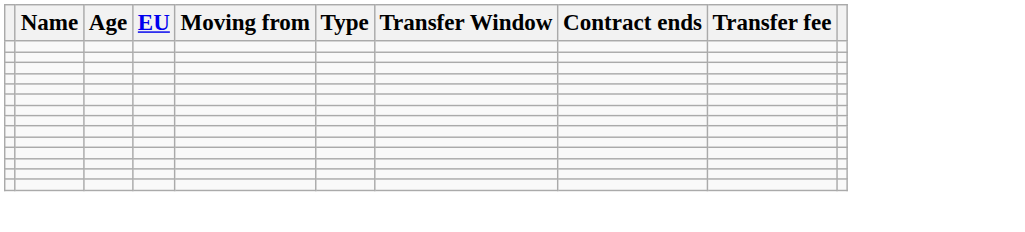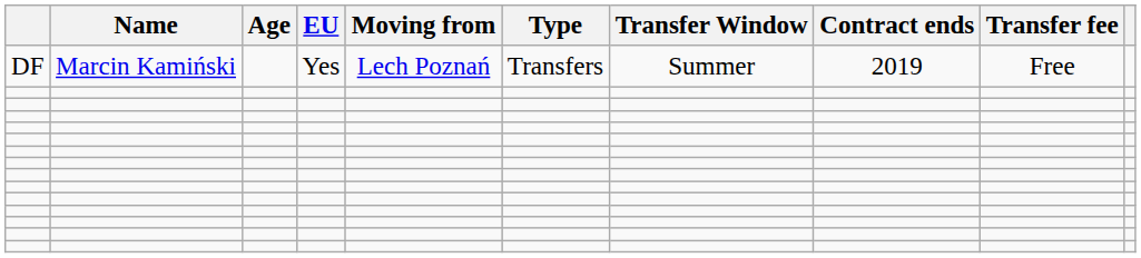 <table class="wikitable" Style="text-align: center">
 <tr>
 <th></th>
 <th>Name</th>
 <th>Age</th>
 <th><a href='#'>EU</a></th>
 <th>Moving from</th>
 <th>Type</th>
 <th>Transfer Window</th>
 <th>Contract ends</th>
 <th>Transfer fee</th>
 <th></th>
+</tr>
+<tr>
+<td>DF</td>
+<td><a href='#'>Marcin Kamiński</a></td>
+<td></td>
+<td>Yes</td>
+<td><a href='#'>Lech Poznań</a></td>
+<td>Transfers</td>
+<td>Summer</td>
+<td>2019</td>
+<td>Free</td>
+<td></td>
 </tr>
 <tr>
 <td></td>
 <td></td>
 <td></td>
 <td></td>
 <td></td>
 <td></td>
 <td></td>
 <td></td>
 <td></td>
 <td></td>
 </tr>
 <tr>
 <td></td>
 <td></td>
 <td></td>
 <td></td>
 <td></td>
 <td></td>
 <td></td>
 <td></td>
 <td></td>
 <td></td>
 </tr>
 <tr>
 <td></td>
 <td></td>
 <td></td>
 <td></td>
 <td></td>
 <td></td>
 <td></td>
 <td></td>
 <td></td>
 <td></td>
 </tr>
 <tr>
 <td></td>
 <td></td>
 <td></td>
 <td></td>
 <td></td>
 <td></td>
 <td></td>
 <td></td>
 <td></td>
 <td></td>
 </tr>
 <tr>
 <td></td>
 <td></td>
 <td></td>
 <td></td>
 <td></td>
 <td></td>
 <td></td>
 <td></td>
 <td></td>
 <td></td>
 </tr>
 <tr>
 <td></td>
 <td></td>
 <td></td>
 <td></td>
 <td></td>
 <td></td>
 <td></td>
 <td></td>
 <td></td>
 <td></td>
 </tr>
 <tr>
 <td></td>
 <td></td>
 <td></td>
 <td></td>
 <td></td>
 <td></td>
 <td></td>
 <td></td>
 <td></td>
 <td></td>
 </tr>
 <tr>
 <td></td>
 <td></td>
 <td></td>
 <td></td>
 <td></td>
 <td></td>
 <td></td>
 <td></td>
 <td></td>
 <td></td>
 </tr>
 <tr>
 <td></td>
 <td></td>
 <td></td>
 <td></td>
 <td></td>
 <td></td>
 <td></td>
 <td></td>
 <td></td>
 <td></td>
 </tr>
 <tr>
 <td></td>
 <td></td>
 <td></td>
 <td></td>
 <td></td>
 <td></td>
 <td></td>
 <td></td>
 <td></td>
 <td></td>
 </tr>
 <tr>
 <td></td>
 <td></td>
 <td></td>
 <td></td>
 <td></td>
 <td></td>
 <td></td>
 <td></td>
 <td></td>
 <td></td>
 </tr>
 <tr>
 <td></td>
 <td></td>
 <td></td>
 <td></td>
 <td></td>
 <td></td>
 <td></td>
 <td></td>
 <td></td>
 <td></td>
 </tr>
 <tr>
 <td></td>
 <td></td>
 <td></td>
 <td></td>
 <td></td>
 <td></td>
 <td></td>
 <td></td>
 <td></td>
 <td></td>
 </tr>
 <tr>
 <td></td>
 <td></td>
 <td></td>
 <td></td>
 <td></td>
 <td></td>
 <td></td>
 <td></td>
 <td></td>
 <td></td>
 </tr>
 </table>
